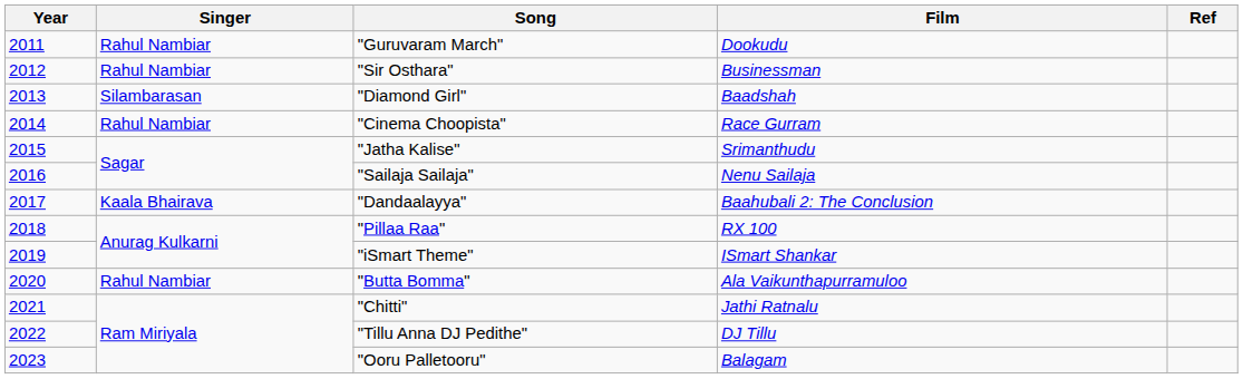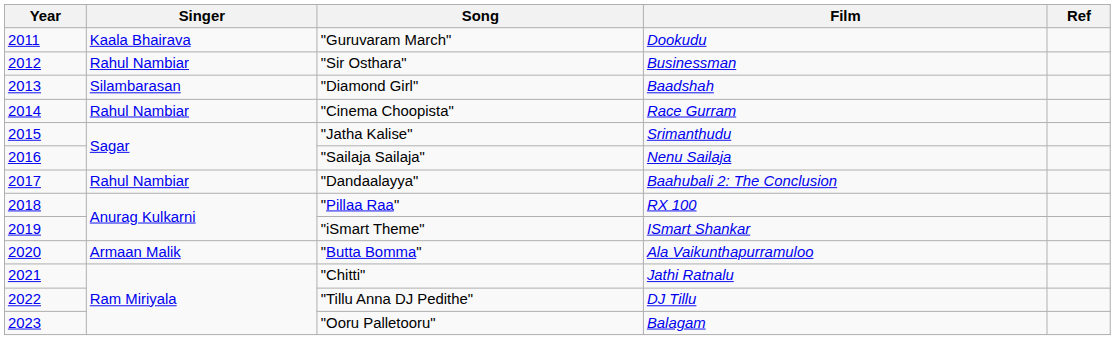 <table class="wikitable sortable" style="width:60%;">
 <tr>
 <th>Year</th>
 <th>Singer</th>
 <th>Song</th>
 <th>Film</th>
 <th>Ref</th>
 </tr>
 <tr>
 <td><a href='#'>2011</a></td>
-<td><a href='#'>Rahul Nambiar</a></td>
+<td><a href='#'>Kaala Bhairava</a></td>
 <td>"Guruvaram March"</td>
 <td><em><a href='#'>Dookudu</a></em></td>
 <td></td>
 </tr>
 <tr>
 <td><a href='#'>2012</a></td>
 <td><a href='#'>Rahul Nambiar</a></td>
 <td>"Sir Osthara"</td>
 <td><a href='#'><em>Businessman</em></a></td>
 <td></td>
 </tr>
 <tr>
 <td><a href='#'>2013</a></td>
 <td><a href='#'>Silambarasan</a></td>
 <td>"Diamond Girl"</td>
 <td><em><a href='#'>Baadshah</a></em></td>
 <td></td>
 </tr>
 <tr>
 <td><a href='#'>2014</a></td>
 <td><a href='#'>Rahul Nambiar</a></td>
 <td>"Cinema Choopista"</td>
 <td><em><a href='#'>Race Gurram</a></em></td>
 <td></td>
 </tr>
 <tr>
 <td><a href='#'>2015</a></td>
 <td rowspan="2"><a href='#'>Sagar</a></td>
 <td>"Jatha Kalise"</td>
 <td><em><a href='#'>Srimanthudu</a></em></td>
 <td></td>
 </tr>
 <tr>
 <td><a href='#'>2016</a></td>
 <td>"Sailaja Sailaja"</td>
 <td><em><a href='#'>Nenu Sailaja</a></em></td>
 <td></td>
 </tr>
 <tr>
 <td><a href='#'>2017</a></td>
-<td><a href='#'>Kaala Bhairava</a></td>
+<td><a href='#'>Rahul Nambiar</a></td>
 <td>"Dandaalayya"</td>
 <td><em><a href='#'>Baahubali 2: The Conclusion</a></em></td>
 <td></td>
 </tr>
 <tr>
 <td><a href='#'>2018</a></td>
 <td rowspan="2"><a href='#'>Anurag Kulkarni</a></td>
 <td>"<a href='#'>Pillaa Raa</a>"</td>
 <td><em><a href='#'>RX 100</a></em></td>
 <td></td>
 </tr>
 <tr>
 <td><a href='#'>2019</a></td>
 <td>"iSmart Theme"</td>
 <td><em><a href='#'>ISmart Shankar</a></em></td>
 <td></td>
 </tr>
 <tr>
 <td><a href='#'>2020</a></td>
-<td><a href='#'>Rahul Nambiar</a></td>
+<td><a href='#'>Armaan Malik</a></td>
 <td>"<a href='#'>Butta Bomma</a>"</td>
 <td><em><a href='#'>Ala Vaikunthapurramuloo</a></em></td>
 <td></td>
 </tr>
 <tr>
 <td><a href='#'>2021</a></td>
 <td rowspan="3"><a href='#'>Ram Miriyala</a></td>
 <td>"Chitti"</td>
 <td><em><a href='#'>Jathi Ratnalu</a></em></td>
 <td></td>
 </tr>
 <tr>
 <td><a href='#'>2022</a></td>
 <td>"Tillu Anna DJ Pedithe"</td>
 <td><em><a href='#'>DJ Tillu</a></em></td>
 <td></td>
 </tr>
 <tr>
 <td><a href='#'>2023</a></td>
 <td>"Ooru Palletooru"</td>
 <td><a href='#'><em>Balagam</em></a></td>
 <td></td>
 </tr>
 </table>
